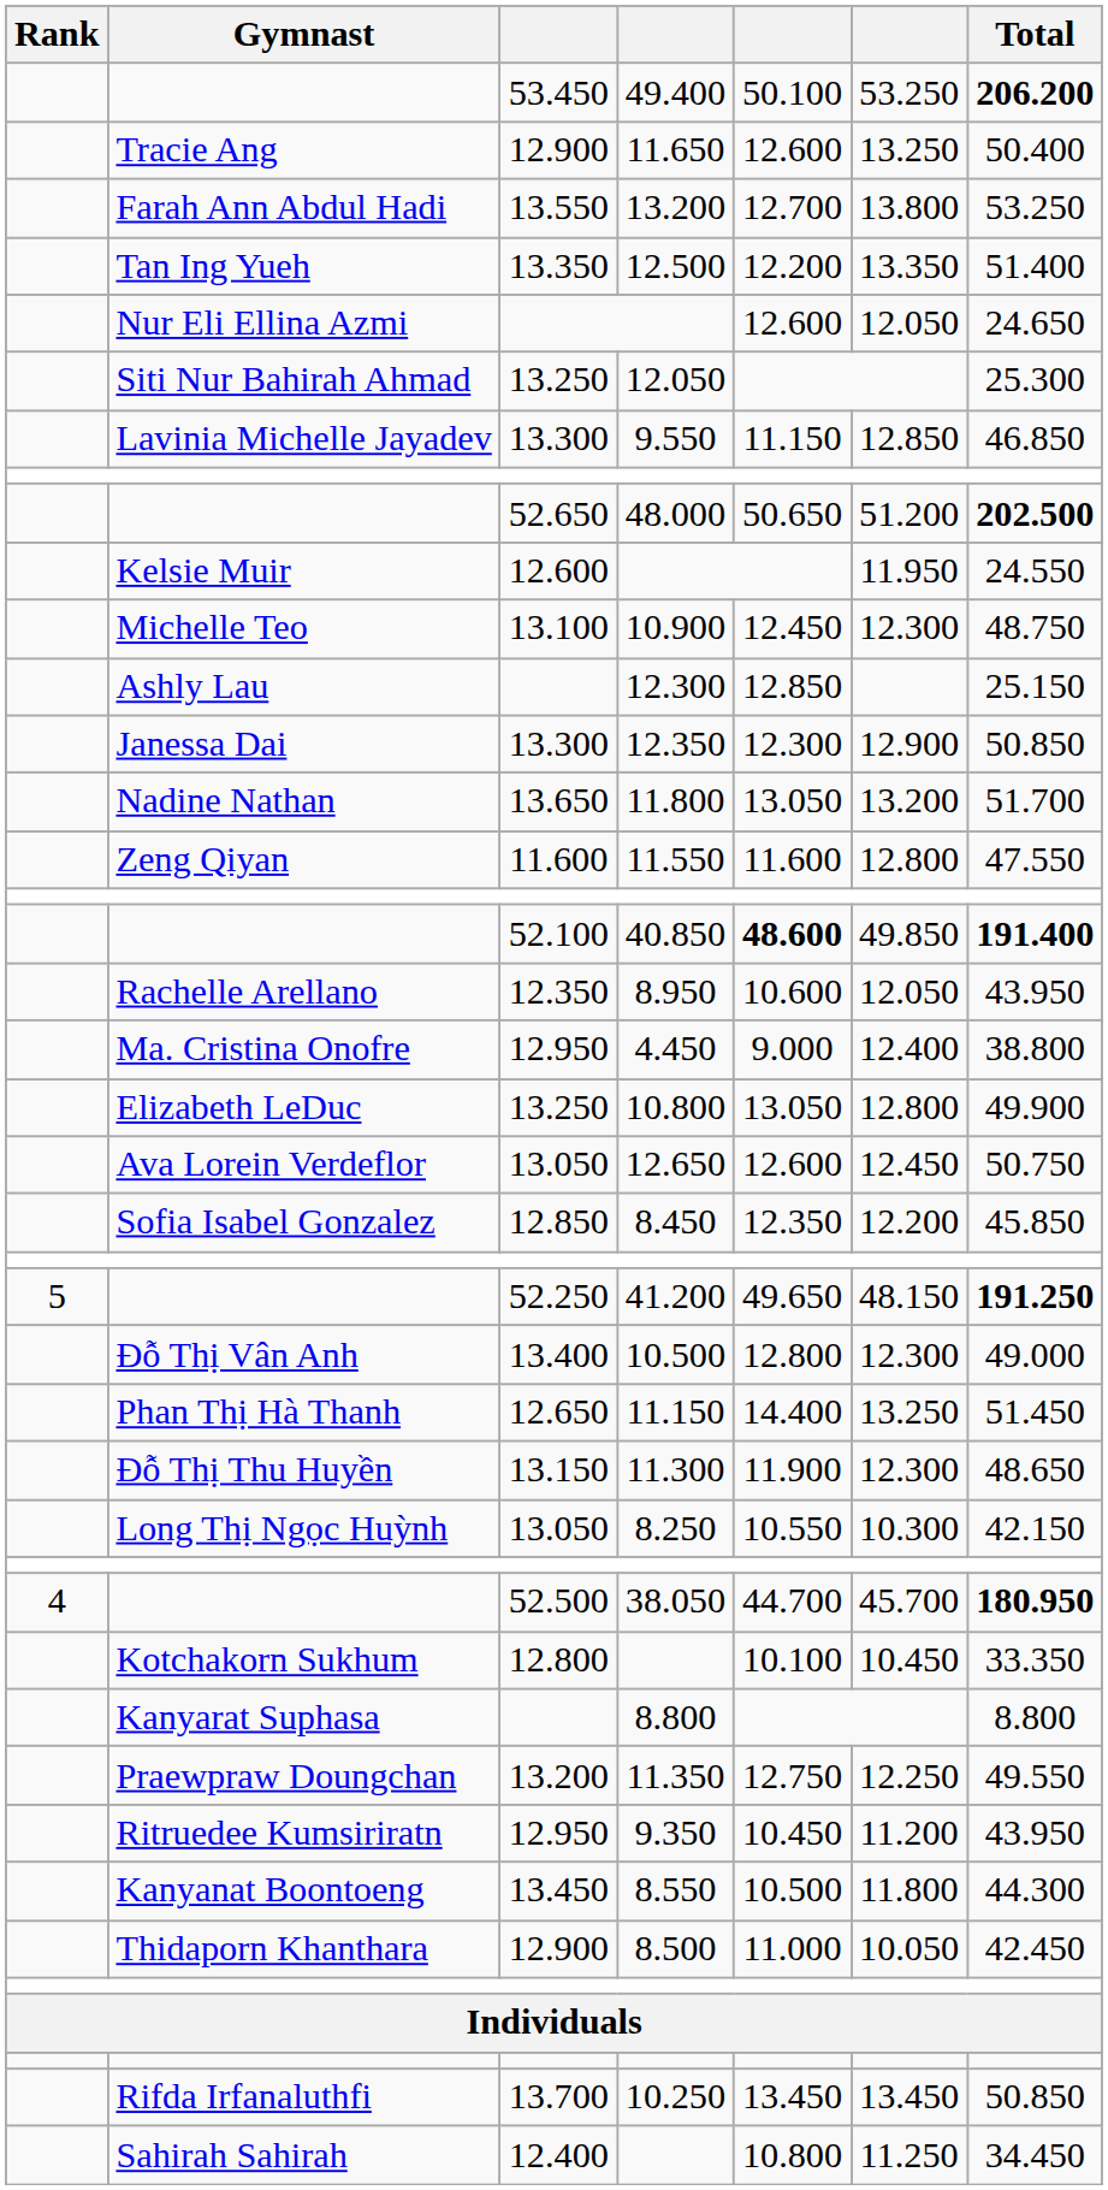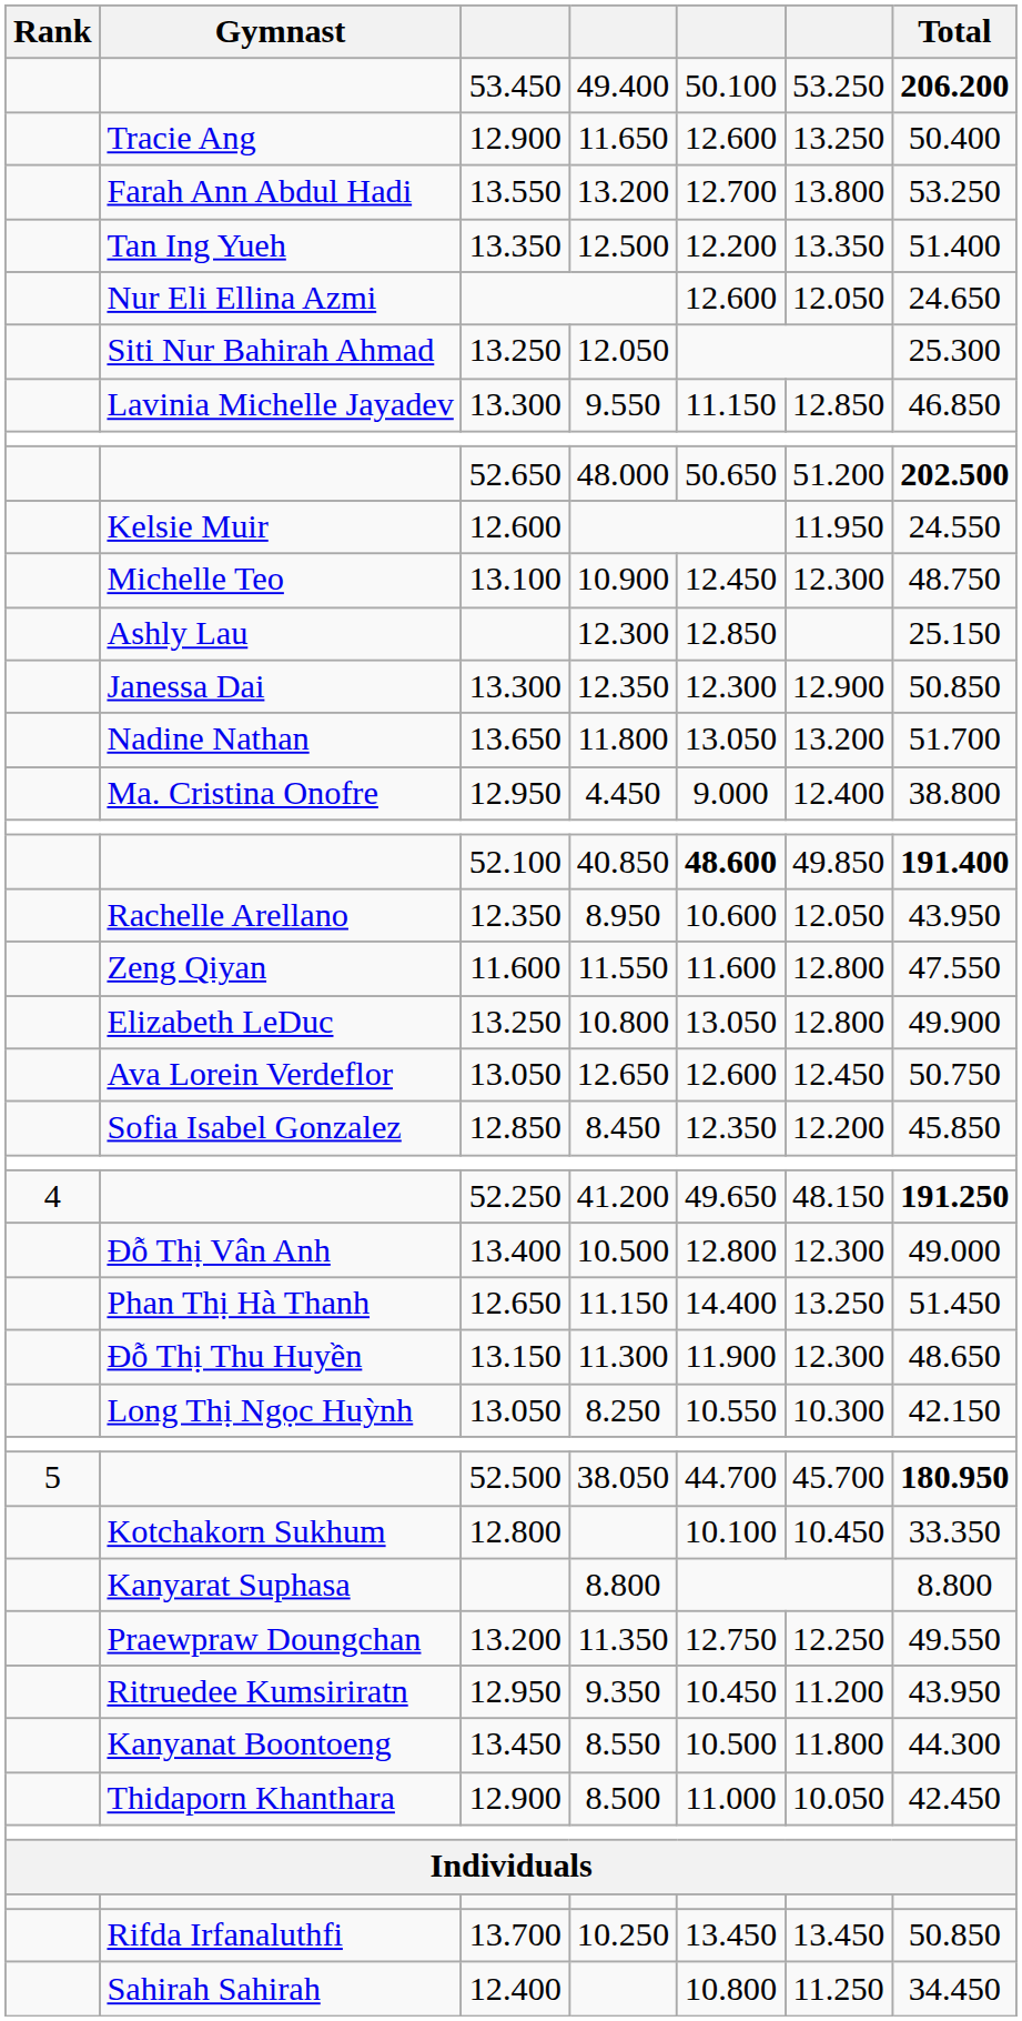 <table class="wikitable" style="text-align:center;">
 <tr>
 <th>Rank</th>
 <th>Gymnast</th>
 <th></th>
 <th></th>
 <th></th>
 <th></th>
 <th>Total</th>
 </tr>
 <tr>
 <td></td>
 <td align="left"></td>
 <td>53.450</td>
 <td>49.400</td>
 <td>50.100</td>
 <td>53.250</td>
 <td><strong>206.200</strong></td>
 </tr>
 <tr>
 <td></td>
 <td align=left><a href='#'>Tracie Ang</a></td>
 <td>12.900</td>
 <td>11.650</td>
 <td>12.600</td>
 <td>13.250</td>
 <td>50.400</td>
 </tr>
 <tr>
 <td></td>
 <td align=left><a href='#'>Farah Ann Abdul Hadi</a></td>
 <td>13.550</td>
 <td>13.200</td>
 <td>12.700</td>
 <td>13.800</td>
 <td>53.250</td>
 </tr>
 <tr>
 <td></td>
 <td align=left><a href='#'>Tan Ing Yueh</a></td>
 <td>13.350</td>
 <td>12.500</td>
 <td>12.200</td>
 <td>13.350</td>
 <td>51.400</td>
 </tr>
 <tr>
 <td></td>
 <td align=left><a href='#'>Nur Eli Ellina Azmi</a></td>
 <td colspan=2> </td>
 <td>12.600</td>
 <td>12.050</td>
 <td>24.650</td>
 </tr>
 <tr>
 <td></td>
 <td align=left><a href='#'>Siti Nur Bahirah Ahmad</a></td>
 <td>13.250</td>
 <td>12.050</td>
 <td colspan=2></td>
 <td>25.300</td>
 </tr>
 <tr>
 <td></td>
 <td align=left><a href='#'>Lavinia Michelle Jayadev</a></td>
 <td>13.300</td>
 <td>9.550</td>
 <td>11.150</td>
 <td>12.850</td>
 <td>46.850</td>
 </tr>
 <tr>
 <th colspan=7 style="background-color:#ffffff;"></th>
 </tr>
 <tr>
 <td></td>
 <td align="left"></td>
 <td>52.650</td>
 <td>48.000</td>
 <td>50.650</td>
 <td>51.200</td>
 <td><strong>202.500</strong></td>
 </tr>
 <tr>
 <td></td>
 <td align=left><a href='#'>Kelsie Muir</a></td>
 <td>12.600</td>
 <td colspan=2></td>
 <td>11.950</td>
 <td>24.550</td>
 </tr>
 <tr>
 <td></td>
 <td align=left><a href='#'>Michelle Teo</a></td>
 <td>13.100</td>
 <td>10.900</td>
 <td>12.450</td>
 <td>12.300</td>
 <td>48.750</td>
 </tr>
 <tr>
 <td></td>
 <td align=left><a href='#'>Ashly Lau</a></td>
 <td></td>
 <td>12.300</td>
 <td>12.850</td>
 <td></td>
 <td>25.150</td>
 </tr>
 <tr>
 <td></td>
 <td align=left><a href='#'>Janessa Dai</a></td>
 <td>13.300</td>
 <td>12.350</td>
 <td>12.300</td>
 <td>12.900</td>
 <td>50.850</td>
 </tr>
 <tr>
 <td></td>
 <td align=left><a href='#'>Nadine Nathan</a></td>
 <td>13.650</td>
 <td>11.800</td>
 <td>13.050</td>
 <td>13.200</td>
 <td>51.700</td>
 </tr>
 <tr>
 <td></td>
-<td align=left><a href='#'>Zeng Qiyan</a></td>
-<td>11.600</td>
-<td>11.550</td>
-<td>11.600</td>
-<td>12.800</td>
-<td>47.550</td>
+<td align=left><a href='#'>Ma. Cristina Onofre</a></td>
+<td>12.950</td>
+<td>4.450</td>
+<td>9.000</td>
+<td>12.400</td>
+<td>38.800</td>
 </tr>
 <tr>
 <th colspan=7 style="background-color:#ffffff;"></th>
 </tr>
 <tr>
 <td></td>
 <td align="left"></td>
 <td>52.100</td>
 <td>40.850</td>
 <td><strong>48.600</strong></td>
 <td>49.850</td>
 <td><strong>191.400</strong></td>
 </tr>
 <tr>
 <td></td>
 <td align=left><a href='#'>Rachelle Arellano</a></td>
 <td>12.350</td>
 <td>8.950</td>
 <td>10.600</td>
 <td>12.050</td>
 <td>43.950</td>
 </tr>
 <tr>
 <td></td>
-<td align=left><a href='#'>Ma. Cristina Onofre</a></td>
-<td>12.950</td>
-<td>4.450</td>
-<td>9.000</td>
-<td>12.400</td>
-<td>38.800</td>
+<td align=left><a href='#'>Zeng Qiyan</a></td>
+<td>11.600</td>
+<td>11.550</td>
+<td>11.600</td>
+<td>12.800</td>
+<td>47.550</td>
 </tr>
 <tr>
 <td></td>
 <td align=left><a href='#'>Elizabeth LeDuc</a></td>
 <td>13.250</td>
 <td>10.800</td>
 <td>13.050</td>
 <td>12.800</td>
 <td>49.900</td>
 </tr>
 <tr>
 <td></td>
 <td align=left><a href='#'>Ava Lorein Verdeflor</a></td>
 <td>13.050</td>
 <td>12.650</td>
 <td>12.600</td>
 <td>12.450</td>
 <td>50.750</td>
 </tr>
 <tr>
 <td></td>
 <td align=left><a href='#'>Sofia Isabel Gonzalez</a></td>
 <td>12.850</td>
 <td>8.450</td>
 <td>12.350</td>
 <td>12.200</td>
 <td>45.850</td>
 </tr>
 <tr>
 <th colspan=7 style="background-color:#ffffff;"></th>
 </tr>
 <tr>
-<td>5</td>
+<td>4</td>
 <td align="left"></td>
 <td>52.250</td>
 <td>41.200</td>
 <td>49.650</td>
 <td>48.150</td>
 <td><strong>191.250</strong></td>
 </tr>
 <tr>
 <td></td>
 <td align=left><a href='#'>Đỗ Thị Vân Anh</a></td>
 <td>13.400</td>
 <td>10.500</td>
 <td>12.800</td>
 <td>12.300</td>
 <td>49.000</td>
 </tr>
 <tr>
 <td></td>
 <td align=left><a href='#'>Phan Thị Hà Thanh</a></td>
 <td>12.650</td>
 <td>11.150</td>
 <td>14.400</td>
 <td>13.250</td>
 <td>51.450</td>
 </tr>
 <tr>
 <td></td>
 <td align=left><a href='#'>Đỗ Thị Thu Huyền</a></td>
 <td>13.150</td>
 <td>11.300</td>
 <td>11.900</td>
 <td>12.300</td>
 <td>48.650</td>
 </tr>
 <tr>
 <td></td>
 <td align=left><a href='#'>Long Thị Ngọc Huỳnh</a></td>
 <td>13.050</td>
 <td>8.250</td>
 <td>10.550</td>
 <td>10.300</td>
 <td>42.150</td>
 </tr>
 <tr>
 <th colspan=7 style="background-color:#ffffff;"></th>
 </tr>
 <tr>
-<td>4</td>
+<td>5</td>
 <td align="left"></td>
 <td>52.500</td>
 <td>38.050</td>
 <td>44.700</td>
 <td>45.700</td>
 <td><strong>180.950</strong></td>
 </tr>
 <tr>
 <td></td>
 <td align=left><a href='#'>Kotchakorn Sukhum</a></td>
 <td>12.800</td>
 <td></td>
 <td>10.100</td>
 <td>10.450</td>
 <td>33.350</td>
 </tr>
 <tr>
 <td></td>
 <td align=left><a href='#'>Kanyarat Suphasa</a></td>
 <td></td>
 <td>8.800</td>
 <td colspan=2></td>
 <td>8.800</td>
 </tr>
 <tr>
 <td></td>
 <td align=left><a href='#'>Praewpraw Doungchan</a></td>
 <td>13.200</td>
 <td>11.350</td>
 <td>12.750</td>
 <td>12.250</td>
 <td>49.550</td>
 </tr>
 <tr>
 <td></td>
 <td align=left><a href='#'>Ritruedee Kumsiriratn</a></td>
 <td>12.950</td>
 <td>9.350</td>
 <td>10.450</td>
 <td>11.200</td>
 <td>43.950</td>
 </tr>
 <tr>
 <td></td>
 <td align=left><a href='#'>Kanyanat Boontoeng</a></td>
 <td>13.450</td>
 <td>8.550</td>
 <td>10.500</td>
 <td>11.800</td>
 <td>44.300</td>
 </tr>
 <tr>
 <td></td>
 <td align=left><a href='#'>Thidaporn Khanthara</a></td>
 <td>12.900</td>
 <td>8.500</td>
 <td>11.000</td>
 <td>10.050</td>
 <td>42.450</td>
 </tr>
 <tr>
 <th colspan=7 style="background-color:#ffffff;"></th>
 </tr>
 <tr>
 <th colspan=7>Individuals</th>
 </tr>
 <tr>
 <td></td>
 <td align="left"></td>
 <td></td>
 <td></td>
 <td></td>
 <td></td>
 <td></td>
 </tr>
 <tr>
 <td></td>
 <td align=left><a href='#'>Rifda Irfanaluthfi</a></td>
 <td>13.700</td>
 <td>10.250</td>
 <td>13.450</td>
 <td>13.450</td>
 <td>50.850</td>
 </tr>
 <tr>
 <td></td>
 <td align=left><a href='#'>Sahirah Sahirah</a></td>
 <td>12.400</td>
 <td></td>
 <td>10.800</td>
 <td>11.250</td>
 <td>34.450</td>
 </tr>
 </table>
